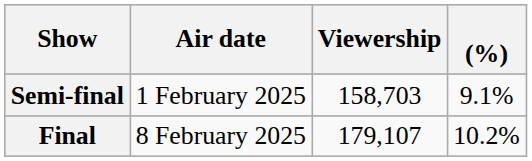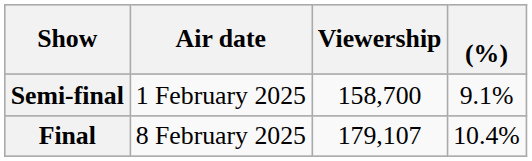 <table class="wikitable plainrowheaders sortable" style="text-align:center">
 <tr>
 <th scope="col" class="unsortable">Show</th>
 <th scope="col">Air date</th>
 <th scope="col">Viewership</th>
 <th scope="col"><br>(%)</th>
 </tr>
 <tr>
 <th scope="row">Semi-final</th>
 <td>1 February 2025</td>
-<td>158,703</td>
+<td>158,700</td>
 <td>9.1%</td>
 </tr>
 <tr>
 <th scope="row">Final</th>
 <td>8 February 2025</td>
 <td>179,107</td>
-<td>10.2%</td>
+<td>10.4%</td>
 </tr>
 </table>
